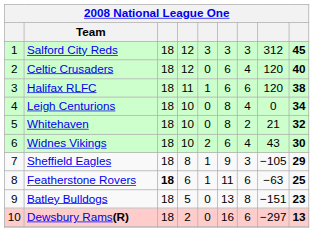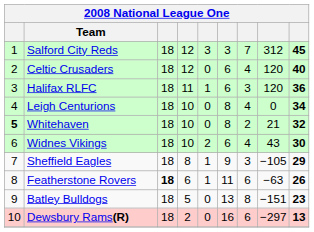 <table class="wikitable" style="text-align:center;">
 <tr>
 <th colspan="11"><a href='#'>2008 National League One</a></th>
 </tr>
 <tr>
 <th width="20"></th>
 <th width="175">Team</th>
 <th width="20"></th>
 <th width="20"></th>
 <th width="20"></th>
 <th width="20"></th>
 <th width="20"></th>
 <th width="25"></th>
 <th width="20"></th>
 </tr>
 <tr align=center style="background:#CCFFCC;">
 <td>1</td>
 <td style="text-align:left;"><a href='#'>Salford City Reds</a></td>
 <td>18</td>
 <td>12</td>
 <td>3</td>
 <td>3</td>
-<td>3</td>
+<td>7</td>
 <td>312</td>
 <td><strong>45</strong></td>
 </tr>
 <tr align=center style="background:#CCFFCC;">
 <td>2</td>
 <td style="text-align:left;"><a href='#'>Celtic Crusaders</a></td>
 <td>18</td>
 <td>12</td>
 <td>0</td>
 <td>6</td>
 <td>4</td>
 <td>120</td>
 <td><strong>40</strong></td>
 </tr>
 <tr align=center style="background:#CCFFCC;">
 <td>3</td>
 <td style="text-align:left;"><a href='#'>Halifax RLFC</a></td>
 <td>18</td>
 <td>11</td>
 <td>1</td>
 <td>6</td>
-<td>6</td>
+<td>3</td>
 <td>120</td>
-<td><strong>38</strong></td>
+<td><strong>36</strong></td>
 </tr>
 <tr align=center style="background:#CCFFCC;">
 <td>4</td>
 <td style="text-align:left;"><a href='#'>Leigh Centurions</a></td>
 <td>18</td>
 <td>10</td>
 <td>0</td>
 <td>8</td>
 <td>4</td>
 <td>0</td>
 <td><strong>34</strong></td>
 </tr>
 <tr align=center style="background:#CCFFCC;">
-<td>5</td>
+<td><strong>5</strong></td>
 <td style="text-align:left;"><a href='#'>Whitehaven</a></td>
 <td>18</td>
 <td>10</td>
 <td>0</td>
 <td>8</td>
 <td>2</td>
 <td>21</td>
 <td><strong>32</strong></td>
 </tr>
 <tr align=center style="background:#CCFFCC;">
 <td>6</td>
 <td style="text-align:left;"><a href='#'>Widnes Vikings</a></td>
 <td>18</td>
 <td>10</td>
 <td>2</td>
 <td>6</td>
 <td>4</td>
 <td>43</td>
 <td><strong>30</strong></td>
 </tr>
 <tr align=center style="background:#;">
 <td>7</td>
 <td style="text-align:left;"><a href='#'>Sheffield Eagles</a></td>
 <td>18</td>
 <td>8</td>
 <td>1</td>
 <td>9</td>
 <td>3</td>
 <td>−105</td>
 <td><strong>29</strong></td>
 </tr>
 <tr align=center style="background:#;">
 <td>8</td>
 <td style="text-align:left;"><a href='#'>Featherstone Rovers</a></td>
 <td><strong>18</strong></td>
 <td>6</td>
 <td>1</td>
 <td>11</td>
 <td>6</td>
 <td>−63</td>
-<td><strong>25</strong></td>
+<td><strong>26</strong></td>
 </tr>
 <tr align=center style="background:#;">
 <td>9</td>
 <td style="text-align:left;"><a href='#'>Batley Bulldogs</a></td>
 <td>18</td>
 <td>5</td>
 <td>0</td>
 <td>13</td>
 <td>8</td>
 <td>−151</td>
 <td><strong>23</strong></td>
 </tr>
 <tr align=center style="background:#FFCCCC;">
 <td>10</td>
 <td style="text-align:left;"><a href='#'>Dewsbury Rams</a><strong>(R)</strong></td>
 <td>18</td>
 <td>2</td>
 <td>0</td>
 <td>16</td>
 <td>6</td>
 <td>−297</td>
 <td><strong>13</strong></td>
 </tr>
 <tr>
 </tr>
 </table>
